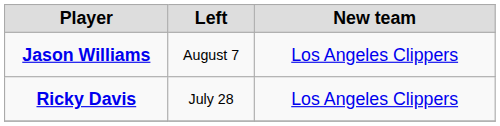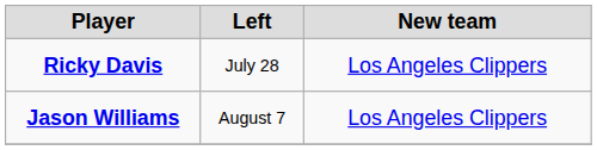 <table class="wikitable" style="text-align: center">
 <tr align="center"  bgcolor="#dddddd">
 <td style="width:140px"><strong>Player</strong></td>
 <td style="width:70px"><strong>Left</strong></td>
 <td style="width:210px"><strong>New team</strong></td>
 </tr>
 <tr style="height:40px">
-<td><strong><a href='#'>Jason Williams</a></strong></td>
-<td style="font-size: 80%">August 7</td>
+<td><strong><a href='#'>Ricky Davis</a></strong></td>
+<td style="font-size: 80%">July 28</td>
 <td><a href='#'>Los Angeles Clippers</a></td>
 </tr>
 <tr style="height:40px">
-<td><strong><a href='#'>Ricky Davis</a></strong></td>
-<td style="font-size: 80%">July 28</td>
+<td><strong><a href='#'>Jason Williams</a></strong></td>
+<td style="font-size: 80%">August 7</td>
 <td><a href='#'>Los Angeles Clippers</a></td>
 </tr>
 <tr>
 </tr>
 </table>
